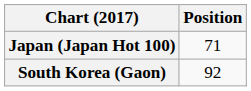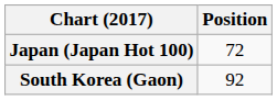 <table class="wikitable sortable plainrowheaders" style="text-align:center;">
 <tr>
 <th scope="col">Chart (2017)</th>
 <th scope="col">Position</th>
 </tr>
 <tr>
 <th scope="row">Japan (Japan Hot 100)</th>
-<td>71</td>
+<td>72</td>
 </tr>
 <tr>
 <th scope="row">South Korea (Gaon)</th>
 <td>92</td>
 </tr>
 </table>
